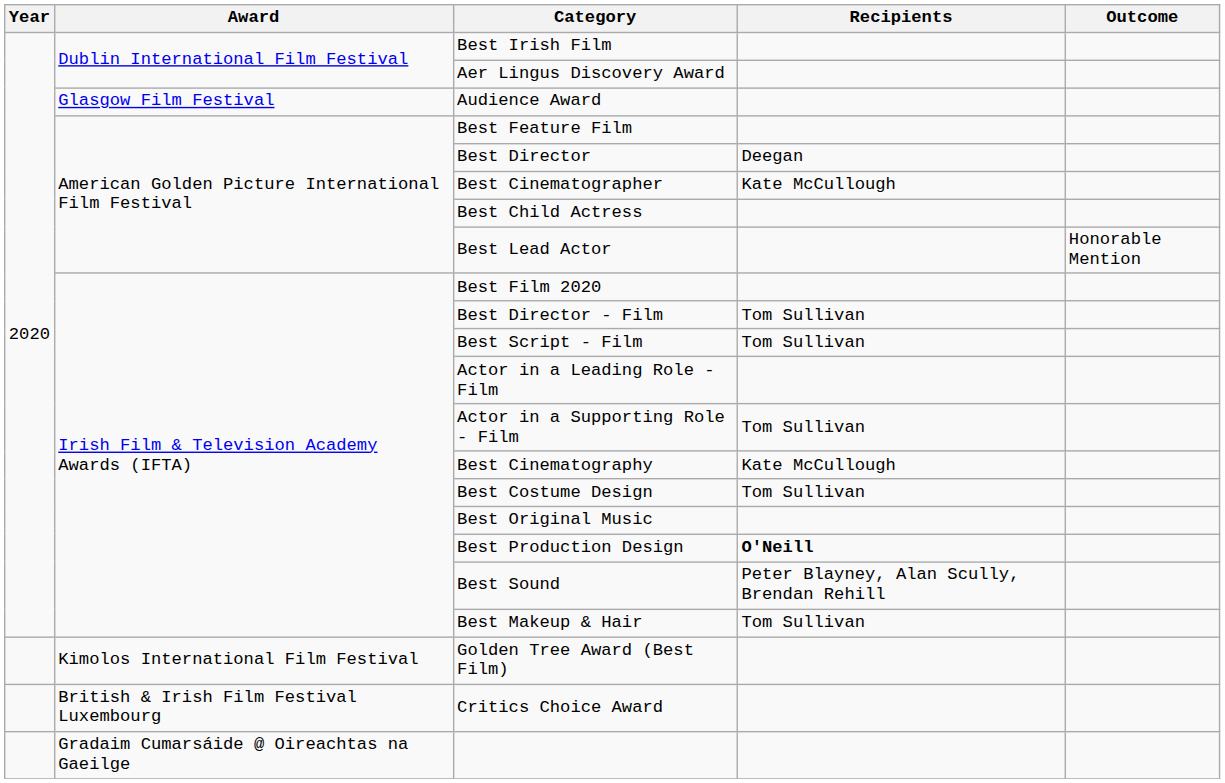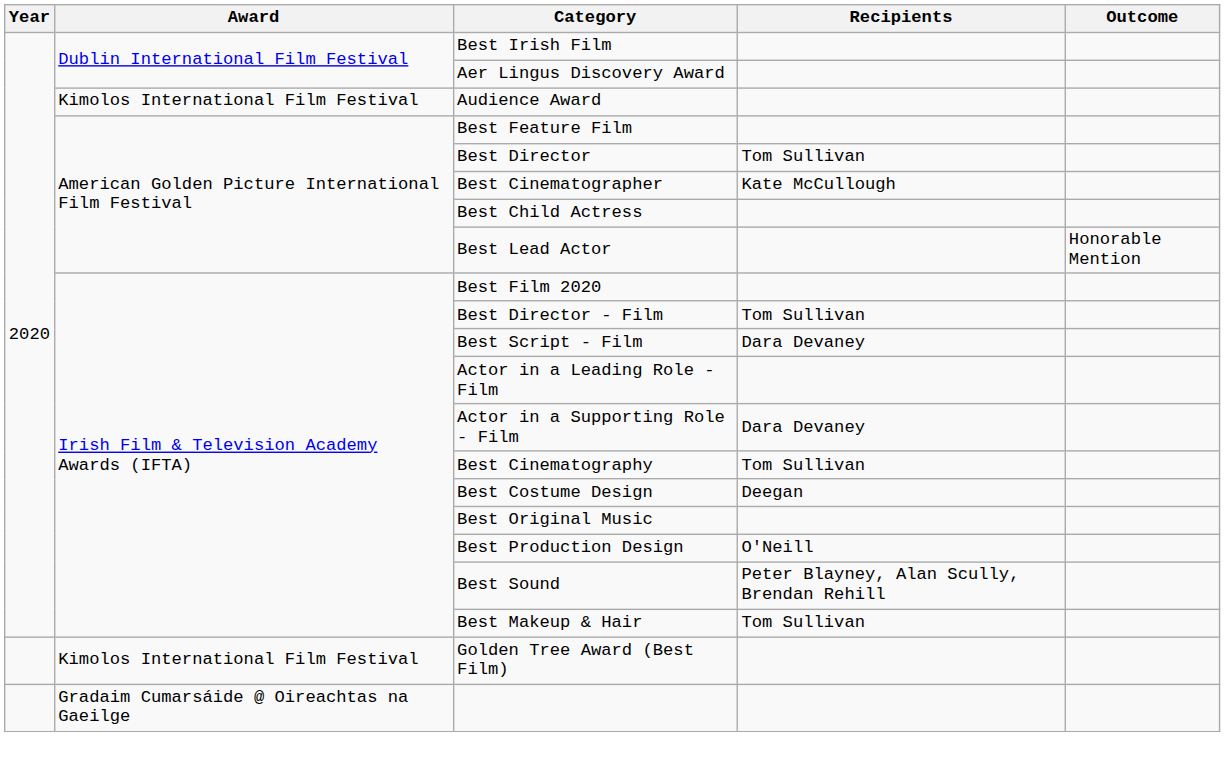 <table class="wikitable sortable"  style="font-size:95%; width:99%;">
 <tr style="text-align:center;">
 <th>Year</th>
 <th>Award</th>
 <th>Category</th>
 <th>Recipients</th>
 <th>Outcome</th>
 </tr>
 <tr>
 <td rowspan="19">2020</td>
 <td rowspan="2"><a href='#'>Dublin International Film Festival</a></td>
 <td>Best Irish Film</td>
 <td></td>
 <td></td>
 </tr>
 <tr>
 <td>Aer Lingus Discovery Award</td>
 <td></td>
 <td></td>
 </tr>
 <tr>
-<td><a href='#'>Glasgow Film Festival</a></td>
+<td>Kimolos International Film Festival</td>
 <td>Audience Award</td>
 <td></td>
 <td></td>
 </tr>
 <tr>
 <td rowspan="5">American Golden Picture International Film Festival</td>
 <td>Best Feature Film</td>
 <td></td>
 <td></td>
 </tr>
 <tr>
 <td>Best Director</td>
-<td> Deegan</td>
+<td>Tom Sullivan</td>
 <td></td>
 </tr>
 <tr>
 <td>Best Cinematographer</td>
 <td>Kate McCullough</td>
 <td></td>
 </tr>
 <tr>
 <td>Best Child Actress</td>
 <td></td>
 <td></td>
 </tr>
 <tr>
 <td>Best Lead Actor</td>
 <td></td>
 <td>Honorable Mention</td>
 </tr>
 <tr>
 <td rowspan="11"><a href='#'>Irish Film & Television Academy</a> Awards (IFTA)</td>
 <td>Best Film 2020</td>
 <td></td>
 <td></td>
 </tr>
 <tr>
 <td>Best Director - Film</td>
 <td>Tom Sullivan</td>
 <td></td>
 </tr>
 <tr>
 <td>Best Script - Film</td>
-<td>Tom Sullivan</td>
+<td>Dara Devaney</td>
 <td></td>
 </tr>
 <tr>
 <td>Actor in a Leading Role - Film</td>
 <td></td>
 <td></td>
 </tr>
 <tr>
 <td>Actor in a Supporting Role - Film</td>
+<td>Dara Devaney</td>
+<td></td>
+</tr>
+<tr>
+<td>Best Cinematography</td>
 <td>Tom Sullivan</td>
 <td></td>
 </tr>
 <tr>
-<td>Best Cinematography</td>
-<td>Kate McCullough</td>
-<td></td>
-</tr>
-<tr>
 <td>Best Costume Design</td>
-<td>Tom Sullivan</td>
+<td> Deegan</td>
 <td></td>
 </tr>
 <tr>
 <td>Best Original Music</td>
 <td></td>
 <td></td>
 </tr>
 <tr>
 <td>Best Production Design</td>
-<td><strong> O'Neill</strong></td>
+<td> O'Neill</td>
 <td></td>
 </tr>
 <tr>
 <td>Best Sound</td>
 <td>Peter Blayney, Alan Scully, Brendan Rehill</td>
 <td></td>
 </tr>
 <tr>
 <td>Best Makeup & Hair</td>
 <td>Tom Sullivan</td>
 <td></td>
 </tr>
 <tr>
 <td></td>
 <td>Kimolos International Film Festival</td>
 <td>Golden Tree Award (Best Film)</td>
 <td></td>
 <td></td>
 </tr>
 <tr>
 <td></td>
-<td>British & Irish Film Festival Luxembourg</td>
-<td>Critics Choice Award</td>
-<td></td>
-<td></td>
-</tr>
-<tr>
-<td></td>
 <td>Gradaim Cumarsáide @ Oireachtas na Gaeilge</td>
 <td></td>
 <td></td>
 <td></td>
 </tr>
 </table>
